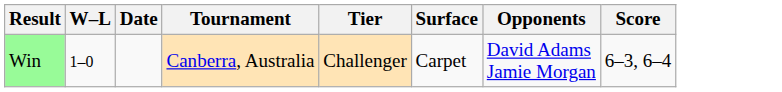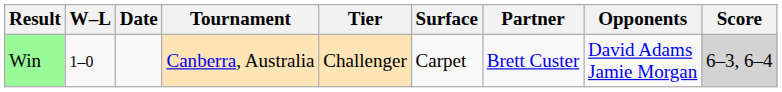 <table class="sortable wikitable">
 <tr>
 <th>Result</th>
 <th class="unsortable">W–L</th>
 <th>Date</th>
 <th>Tournament</th>
 <th>Tier</th>
 <th>Surface</th>
+<th>Partner</th>
 <th>Opponents</th>
 <th class="unsortable">Score</th>
 </tr>
 <tr>
 <td style="background:#98fb98;">Win</td>
 <td><small>1–0</small></td>
 <td></td>
 <td style="background:moccasin;"><a href='#'>Canberra</a>, Australia</td>
 <td style="background:moccasin;">Challenger</td>
 <td>Carpet</td>
+<td> <a href='#'>Brett Custer</a></td>
 <td> <a href='#'>David Adams</a> <br>  <a href='#'>Jamie Morgan</a></td>
-<td>6–3, 6–4</td>
+<td style="background: lightgrey;">6–3, 6–4</td>
 </tr>
 </table>
